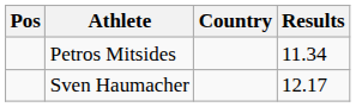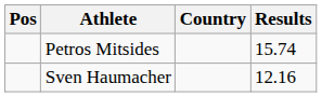 <table class="wikitable">
 <tr>
 <th>Pos</th>
 <th>Athlete</th>
 <th>Country</th>
 <th>Results</th>
 </tr>
 <tr>
 <td align="center"></td>
 <td>Petros Mitsides</td>
 <td></td>
-<td>11.34</td>
+<td>15.74</td>
 </tr>
 <tr>
 <td align="center"></td>
 <td>Sven Haumacher</td>
 <td></td>
-<td>12.17</td>
+<td>12.16</td>
 </tr>
 </table>
